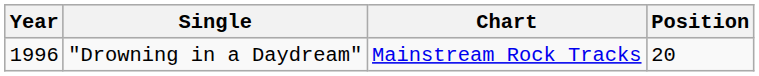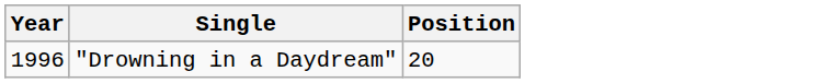 <table class="wikitable">
 <tr>
 <th align="left">Year</th>
 <th align="left">Single</th>
-<th align="left">Chart</th>
 <th align="left">Position</th>
 </tr>
 <tr>
 <td align="left">1996</td>
 <td align="left">"Drowning in a Daydream"</td>
-<td align="left"><a href='#'>Mainstream Rock Tracks</a></td>
 <td align="left">20</td>
 </tr>
 </table>
